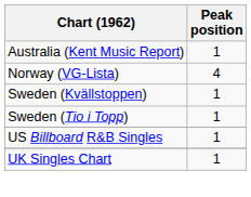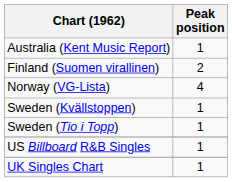 <table class="wikitable sortable">
 <tr>
 <th>Chart (1962)</th>
 <th>Peak<br>position</th>
 </tr>
 <tr>
 <td>Australia (<a href='#'>Kent Music Report</a>)</td>
 <td align="center">1</td>
+</tr>
+<tr>
+<td>Finland (<a href='#'>Suomen virallinen</a>)</td>
+<td align="center">2</td>
 </tr>
 <tr>
 <td>Norway (<a href='#'>VG-Lista</a>)</td>
 <td align="center">4</td>
 </tr>
 <tr>
 <td>Sweden (<a href='#'>Kvällstoppen</a>)</td>
 <td align="center">1</td>
 </tr>
 <tr>
 <td>Sweden (<em><a href='#'>Tio i Topp</a></em>)</td>
 <td align="center">1</td>
 </tr>
 <tr>
 </tr>
 <tr>
 <td>US <em><a href='#'>Billboard</a></em> <a href='#'>R&B Singles</a></td>
 <td align="center">1</td>
 </tr>
 <tr>
 </tr>
 <tr>
 <td><a href='#'>UK Singles Chart</a></td>
 <td align="center">1</td>
 </tr>
 </table>
